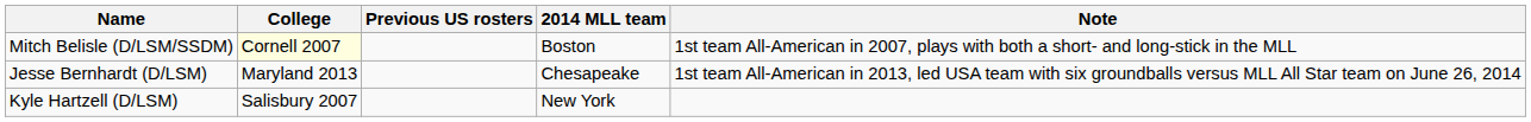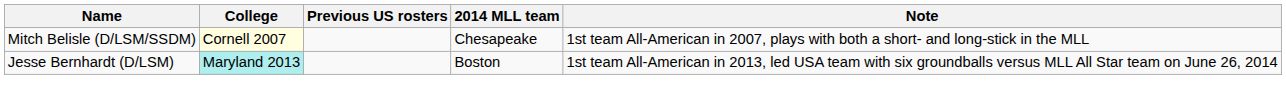 <table class="wikitable">
 <tr ;>
 <th>Name</th>
 <th>College</th>
 <th>Previous US rosters</th>
 <th>2014 MLL team</th>
 <th>Note</th>
 </tr>
 <tr>
 <td>Mitch Belisle (D/LSM/SSDM)</td>
 <td style="background: lightyellow;">Cornell 2007</td>
 <td></td>
-<td>Boston</td>
+<td>Chesapeake</td>
 <td>1st team All-American in 2007, plays with both a short- and long-stick in the MLL</td>
 </tr>
 <tr>
 <td>Jesse Bernhardt (D/LSM)</td>
-<td>Maryland 2013</td>
+<td style="background: paleturquoise;">Maryland 2013</td>
 <td></td>
-<td>Chesapeake</td>
+<td>Boston</td>
 <td>1st team All-American in 2013, led USA team with six groundballs versus MLL All Star team on June 26, 2014</td>
 </tr>
-<tr>
-<td>Kyle Hartzell (D/LSM)</td>
-<td>Salisbury 2007</td>
-<td></td>
-<td>New York</td>
-<td></td>
-</tr>
 </table>
